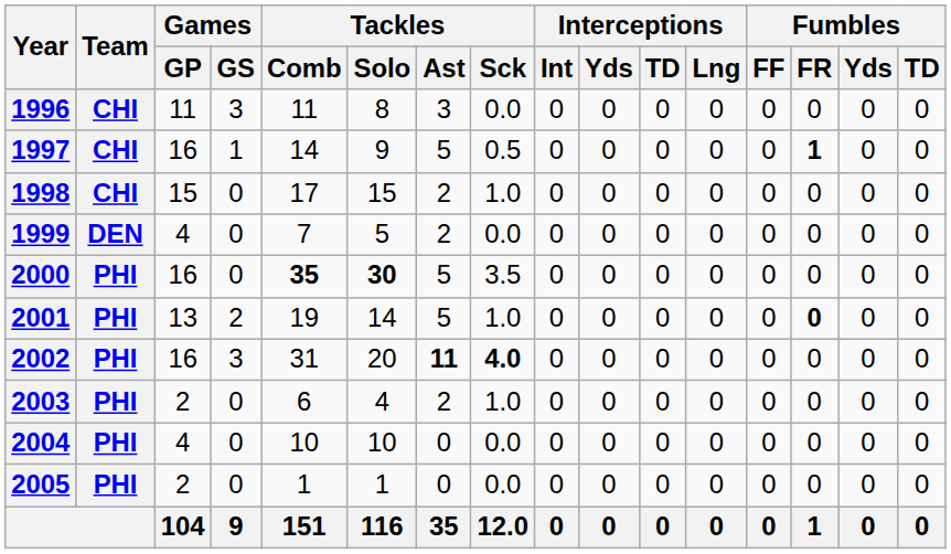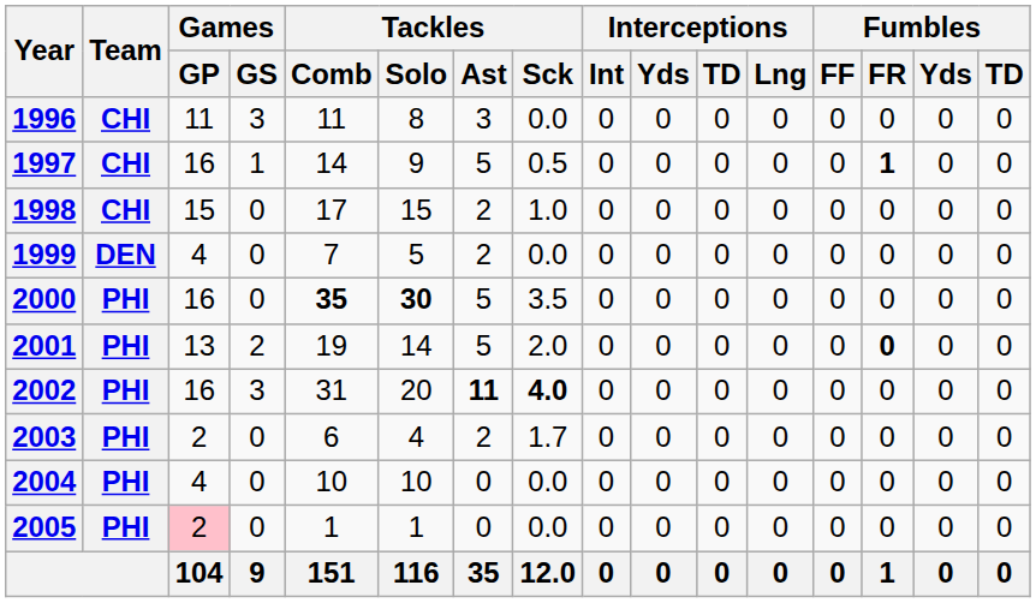 <table class="wikitable" style="text-align:center">
 <tr>
 <th rowspan="2">Year</th>
 <th rowspan="2">Team</th>
 <th colspan="2">Games</th>
 <th colspan="4">Tackles</th>
 <th colspan="4">Interceptions</th>
 <th colspan="4">Fumbles</th>
 </tr>
 <tr>
 <th>GP</th>
 <th>GS</th>
 <th>Comb</th>
 <th>Solo</th>
 <th>Ast</th>
 <th>Sck</th>
 <th>Int</th>
 <th>Yds</th>
 <th>TD</th>
 <th>Lng</th>
 <th>FF</th>
 <th>FR</th>
 <th>Yds</th>
 <th>TD</th>
 </tr>
 <tr>
 <th><a href='#'>1996</a></th>
 <th><a href='#'>CHI</a></th>
 <td>11</td>
 <td>3</td>
 <td>11</td>
 <td>8</td>
 <td>3</td>
 <td>0.0</td>
 <td>0</td>
 <td>0</td>
 <td>0</td>
 <td>0</td>
 <td>0</td>
 <td>0</td>
 <td>0</td>
 <td>0</td>
 </tr>
 <tr>
 <th><a href='#'>1997</a></th>
 <th><a href='#'>CHI</a></th>
 <td>16</td>
 <td>1</td>
 <td>14</td>
 <td>9</td>
 <td>5</td>
 <td>0.5</td>
 <td>0</td>
 <td>0</td>
 <td>0</td>
 <td>0</td>
 <td>0</td>
 <td><strong>1</strong></td>
 <td>0</td>
 <td>0</td>
 </tr>
 <tr>
 <th><a href='#'>1998</a></th>
 <th><a href='#'>CHI</a></th>
 <td>15</td>
 <td>0</td>
 <td>17</td>
 <td>15</td>
 <td>2</td>
 <td>1.0</td>
 <td>0</td>
 <td>0</td>
 <td>0</td>
 <td>0</td>
 <td>0</td>
 <td>0</td>
 <td>0</td>
 <td>0</td>
 </tr>
 <tr>
 <th><a href='#'>1999</a></th>
 <th><a href='#'>DEN</a></th>
 <td>4</td>
 <td>0</td>
 <td>7</td>
 <td>5</td>
 <td>2</td>
 <td>0.0</td>
 <td>0</td>
 <td>0</td>
 <td>0</td>
 <td>0</td>
 <td>0</td>
 <td>0</td>
 <td>0</td>
 <td>0</td>
 </tr>
 <tr>
 <th><a href='#'>2000</a></th>
 <th><a href='#'>PHI</a></th>
 <td>16</td>
 <td>0</td>
 <td><strong>35</strong></td>
 <td><strong>30</strong></td>
 <td>5</td>
 <td>3.5</td>
 <td>0</td>
 <td>0</td>
 <td>0</td>
 <td>0</td>
 <td>0</td>
 <td>0</td>
 <td>0</td>
 <td>0</td>
 </tr>
 <tr>
 <th><a href='#'>2001</a></th>
 <th><a href='#'>PHI</a></th>
 <td>13</td>
 <td>2</td>
 <td>19</td>
 <td>14</td>
 <td>5</td>
-<td>1.0</td>
+<td>2.0</td>
 <td>0</td>
 <td>0</td>
 <td>0</td>
 <td>0</td>
 <td>0</td>
 <td><strong>0</strong></td>
 <td>0</td>
 <td>0</td>
 </tr>
 <tr>
 <th><a href='#'>2002</a></th>
 <th><a href='#'>PHI</a></th>
 <td>16</td>
 <td>3</td>
 <td>31</td>
 <td>20</td>
 <td><strong>11</strong></td>
 <td><strong>4.0</strong></td>
 <td>0</td>
 <td>0</td>
 <td>0</td>
 <td>0</td>
 <td>0</td>
 <td>0</td>
 <td>0</td>
 <td>0</td>
 </tr>
 <tr>
 <th><a href='#'>2003</a></th>
 <th><a href='#'>PHI</a></th>
 <td>2</td>
 <td>0</td>
 <td>6</td>
 <td>4</td>
 <td>2</td>
-<td>1.0</td>
+<td>1.7</td>
 <td>0</td>
 <td>0</td>
 <td>0</td>
 <td>0</td>
 <td>0</td>
 <td>0</td>
 <td>0</td>
 <td>0</td>
 </tr>
 <tr>
 <th><a href='#'>2004</a></th>
 <th><a href='#'>PHI</a></th>
 <td>4</td>
 <td>0</td>
 <td>10</td>
 <td>10</td>
 <td>0</td>
 <td>0.0</td>
 <td>0</td>
 <td>0</td>
 <td>0</td>
 <td>0</td>
 <td>0</td>
 <td>0</td>
 <td>0</td>
 <td>0</td>
 </tr>
 <tr>
 <th><a href='#'>2005</a></th>
 <th><a href='#'>PHI</a></th>
-<td>2</td>
+<td style="background: pink;">2</td>
 <td>0</td>
 <td>1</td>
 <td>1</td>
 <td>0</td>
 <td>0.0</td>
 <td>0</td>
 <td>0</td>
 <td>0</td>
 <td>0</td>
 <td>0</td>
 <td>0</td>
 <td>0</td>
 <td>0</td>
 </tr>
 <tr>
 <th colspan="2"></th>
 <th>104</th>
 <th>9</th>
 <th>151</th>
 <th>116</th>
 <th>35</th>
 <th>12.0</th>
 <th>0</th>
 <th>0</th>
 <th>0</th>
 <th>0</th>
 <th>0</th>
 <th>1</th>
 <th>0</th>
 <th>0</th>
 </tr>
 </table>
